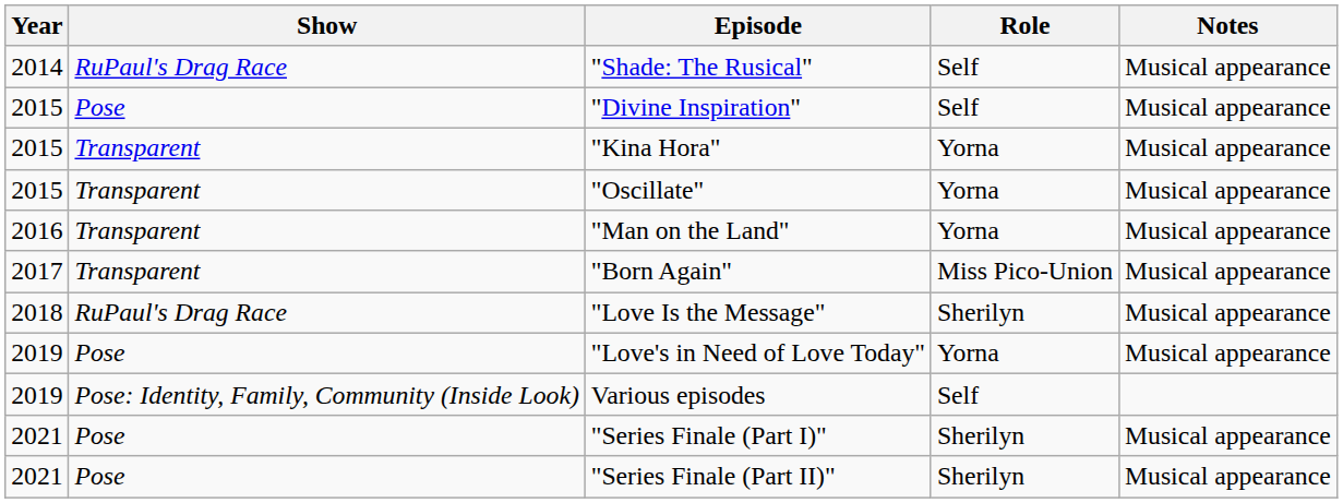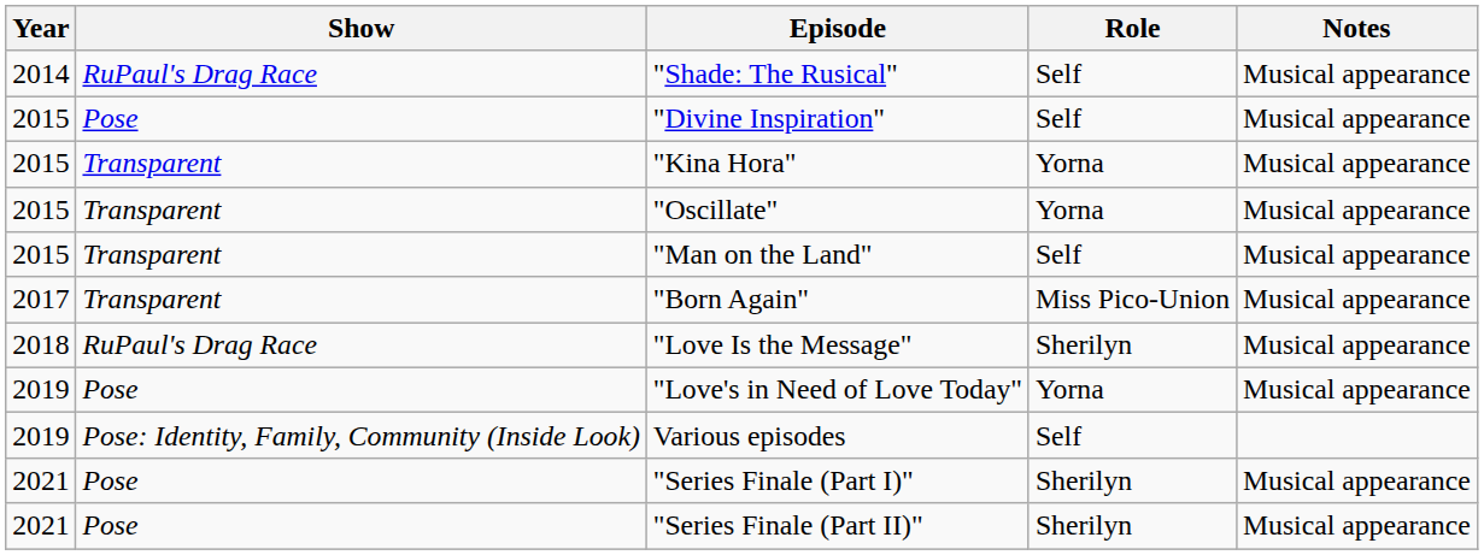 <table class="wikitable">
 <tr>
 <th>Year</th>
 <th>Show</th>
 <th>Episode</th>
 <th>Role</th>
 <th>Notes</th>
 </tr>
 <tr>
 <td>2014</td>
 <td><em><a href='#'>RuPaul's Drag Race</a></em></td>
 <td>"<a href='#'>Shade: The Rusical</a>"</td>
 <td>Self</td>
 <td>Musical appearance</td>
 </tr>
 <tr>
 <td>2015</td>
 <td><em><a href='#'>Pose</a></em></td>
 <td>"<a href='#'>Divine Inspiration</a>"</td>
 <td>Self</td>
 <td>Musical appearance</td>
 </tr>
 <tr>
 <td>2015</td>
 <td><em><a href='#'>Transparent</a></em></td>
 <td>"Kina Hora"</td>
 <td>Yorna</td>
 <td>Musical appearance</td>
 </tr>
 <tr>
 <td>2015</td>
 <td><em>Transparent</em></td>
 <td>"Oscillate"</td>
 <td>Yorna</td>
 <td>Musical appearance</td>
 </tr>
 <tr>
-<td>2016</td>
+<td>2015</td>
 <td><em>Transparent</em></td>
 <td>"Man on the Land"</td>
-<td>Yorna</td>
+<td>Self</td>
 <td>Musical appearance</td>
 </tr>
 <tr>
 <td>2017</td>
 <td><em>Transparent</em></td>
 <td>"Born Again"</td>
 <td>Miss Pico-Union</td>
 <td>Musical appearance</td>
 </tr>
 <tr>
 <td>2018</td>
 <td><em>RuPaul's Drag Race</em></td>
 <td>"Love Is the Message"</td>
 <td>Sherilyn</td>
 <td>Musical appearance</td>
 </tr>
 <tr>
 <td>2019</td>
 <td><em>Pose</em></td>
 <td>"Love's in Need of Love Today"</td>
 <td>Yorna</td>
 <td>Musical appearance</td>
 </tr>
 <tr>
 <td>2019</td>
 <td><em>Pose: Identity, Family, Community (Inside Look)</em></td>
 <td>Various episodes</td>
 <td>Self</td>
 <td></td>
 </tr>
 <tr>
 <td>2021</td>
 <td><em>Pose</em></td>
 <td>"Series Finale (Part I)"</td>
 <td>Sherilyn</td>
 <td>Musical appearance</td>
 </tr>
 <tr>
 <td>2021</td>
 <td><em>Pose</em></td>
 <td>"Series Finale (Part II)"</td>
 <td>Sherilyn</td>
 <td>Musical appearance</td>
 </tr>
 </table>
